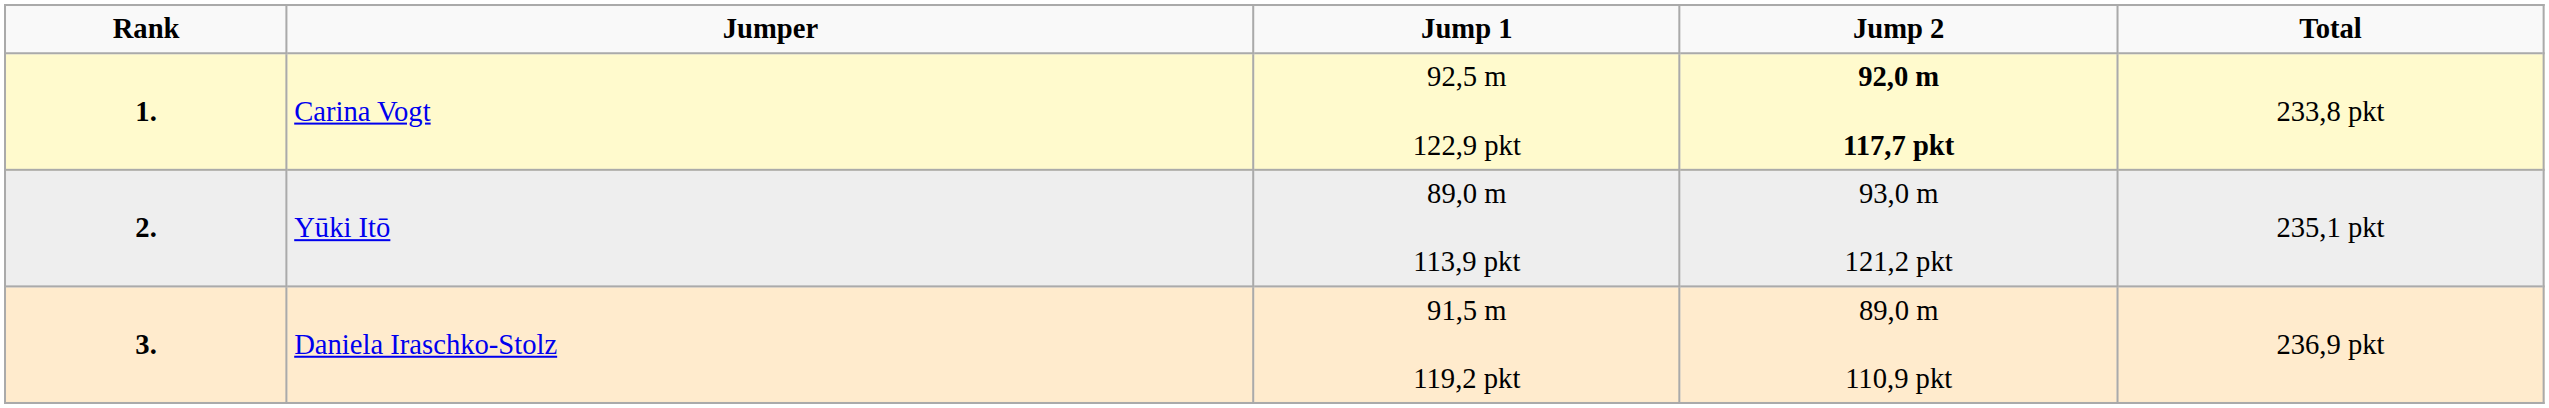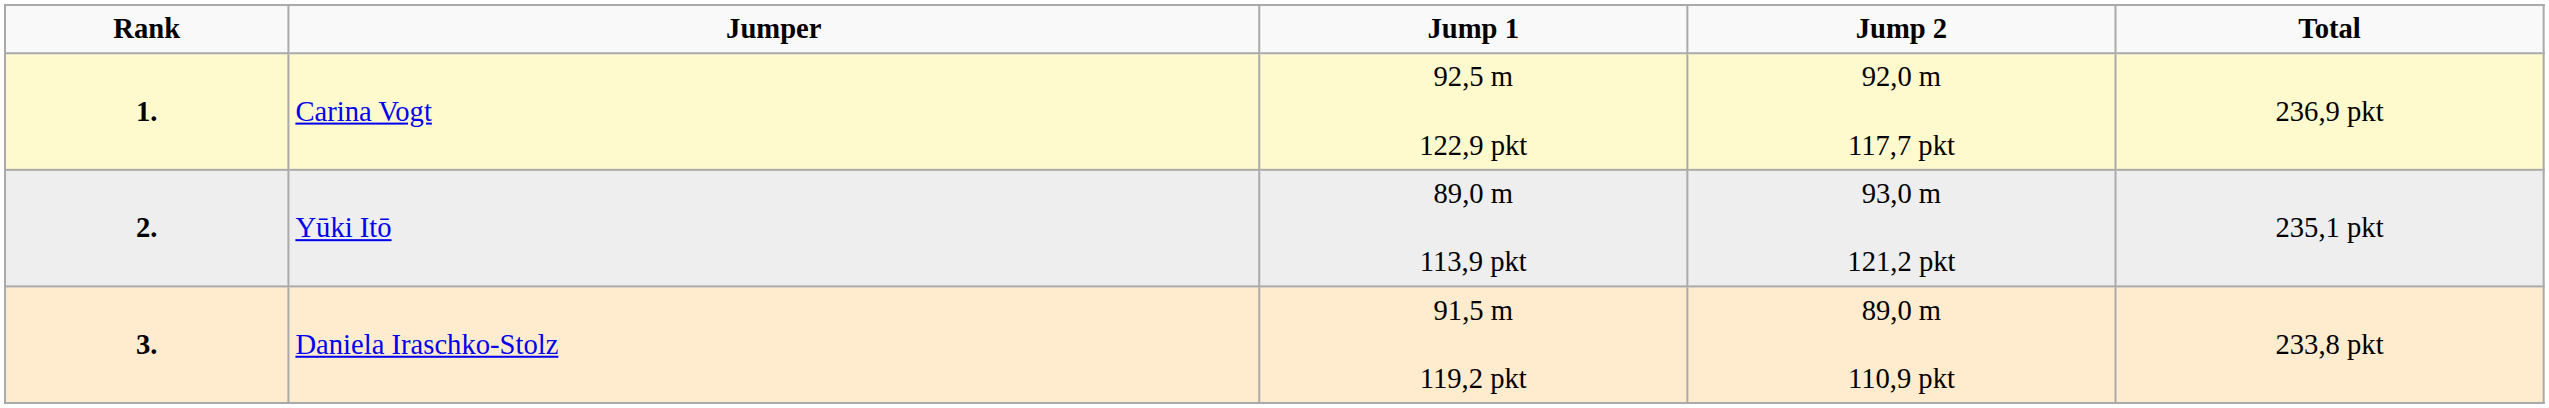 <table border="2" cellpadding="3" cellspacing="2" style="margin: 1em 1em 1em 0; background: #f9f9f9; border: 1px #aaa solid; border-collapse: collapse; font-size: 89%; text-align: center; width:100%">
 <tr>
 <th>Rank</th>
 <th>Jumper</th>
 <th>Jump 1</th>
 <th>Jump 2</th>
 <th>Total</th>
 </tr>
 <tr bgcolor="FFFACD">
 <td><strong>1.</strong></td>
 <td align="left"><a href='#'>Carina Vogt</a></td>
 <td>92,5 m<br><br>122,9 pkt<br></td>
-<td><strong>92,0 m<br><br>117,7 pkt<br></strong></td>
-<td>233,8 pkt</td>
+<td>92,0 m<br><br>117,7 pkt<br></td>
+<td>236,9 pkt</td>
 </tr>
 <tr bgcolor="eeeeee">
 <td><strong>2.</strong></td>
 <td align="left"><a href='#'>Yūki Itō</a></td>
 <td>89,0 m<br><br>113,9 pkt<br></td>
 <td>93,0 m<br><br>121,2 pkt<br></td>
 <td>235,1 pkt</td>
 </tr>
 <tr bgcolor="ffebcd">
 <td><strong>3.</strong></td>
 <td align="left"><a href='#'>Daniela Iraschko-Stolz</a></td>
 <td>91,5 m<br><br>119,2 pkt<br></td>
 <td>89,0 m<br><br>110,9 pkt<br></td>
-<td>236,9 pkt</td>
+<td>233,8 pkt</td>
 </tr>
 </table>
